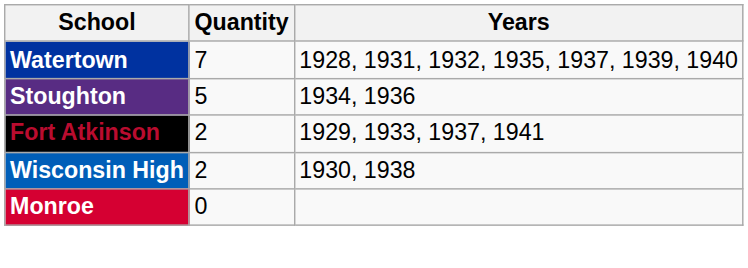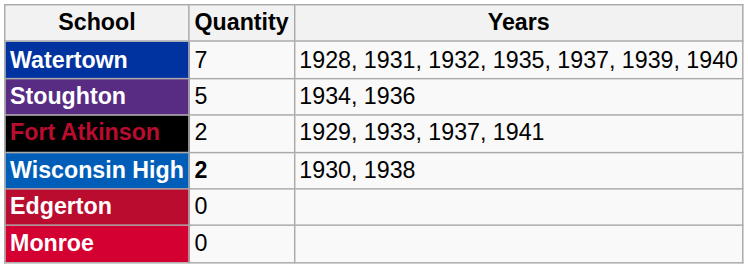 <table class="wikitable">
 <tr>
 <th>School</th>
 <th>Quantity</th>
 <th>Years</th>
 </tr>
 <tr>
 <td style="background: #0032a0; color: white"><strong>Watertown</strong></td>
 <td>7</td>
 <td>1928, 1931, 1932, 1935, 1937, 1939, 1940</td>
 </tr>
 <tr>
 <td style="background: #582c83; color: white"><strong>Stoughton</strong></td>
 <td>5</td>
 <td>1934, 1936</td>
 </tr>
 <tr>
 <td style="background: black; color: #ba0c2f"><strong>Fort Atkinson</strong></td>
 <td>2</td>
 <td>1929, 1933, 1937, 1941</td>
 </tr>
 <tr>
 <td style="background: #005eb8; color: white"><strong>Wisconsin High</strong></td>
-<td>2</td>
+<td><strong>2</strong></td>
 <td>1930, 1938</td>
+</tr>
+<tr>
+<td style="background: #ba0c2f; color: white"><strong>Edgerton</strong></td>
+<td>0</td>
+<td></td>
 </tr>
 <tr>
 <td style="background: #d50032; color: white"><strong>Monroe</strong></td>
 <td>0</td>
 <td></td>
 </tr>
 </table>
